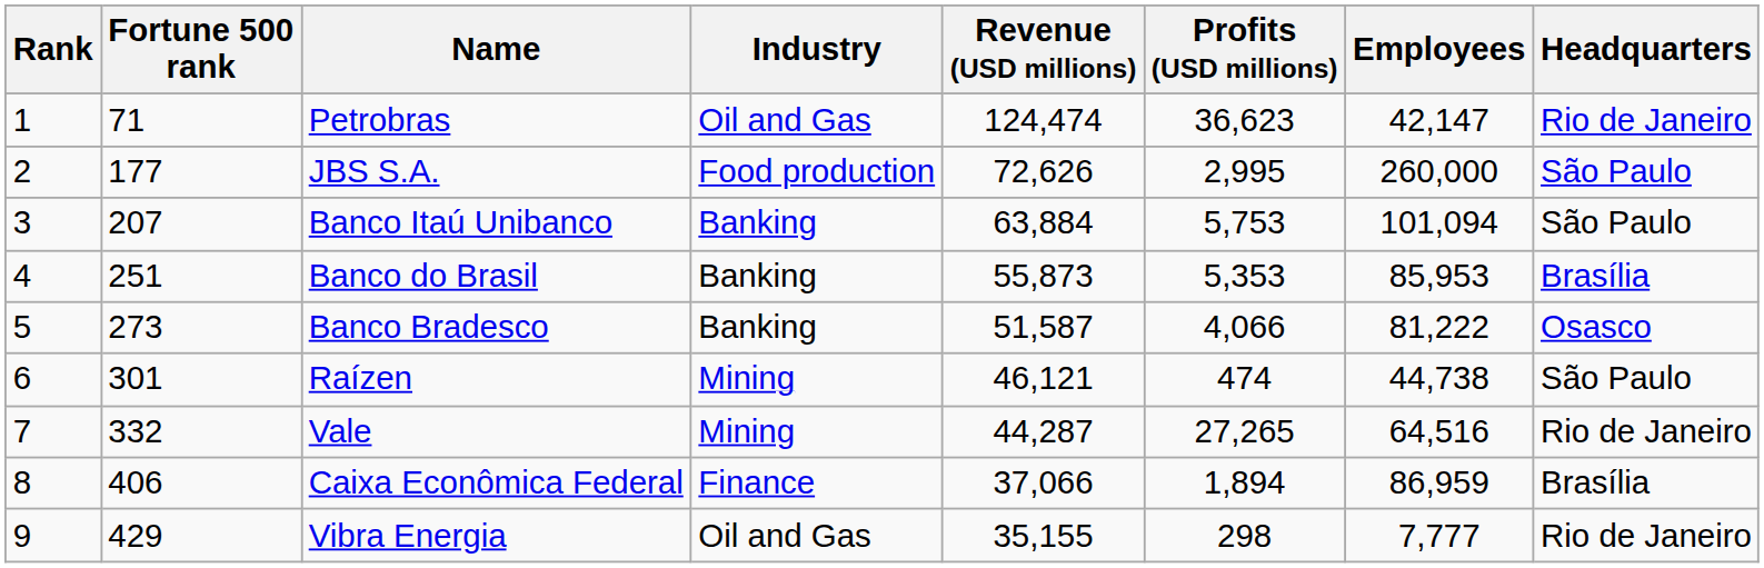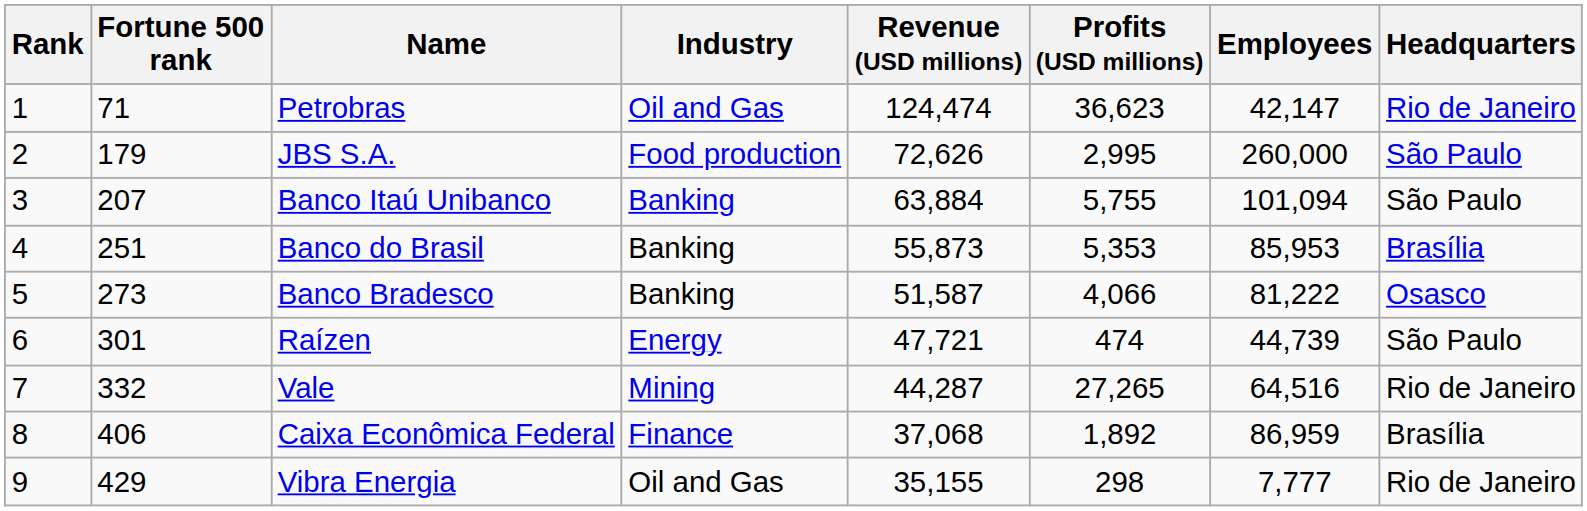 <table class="wikitable sortable">
 <tr>
 <th>Rank</th>
 <th>Fortune 500<br>rank</th>
 <th>Name</th>
 <th>Industry</th>
 <th>Revenue<br><small>(USD millions)</small></th>
 <th>Profits<br><small>(USD millions)</small></th>
 <th>Employees</th>
 <th>Headquarters</th>
 </tr>
 <tr>
 <td>1</td>
 <td>71</td>
 <td><a href='#'>Petrobras</a></td>
 <td><a href='#'>Oil and Gas</a></td>
 <td style="text-align:center;">124,474</td>
 <td style="text-align:center;">36,623</td>
 <td style="text-align:center;">42,147</td>
 <td><a href='#'>Rio de Janeiro</a></td>
 </tr>
 <tr>
 <td>2</td>
-<td>177</td>
+<td>179</td>
 <td><a href='#'>JBS S.A.</a></td>
 <td><a href='#'>Food production</a></td>
 <td style="text-align:center;">72,626</td>
 <td style="text-align:center;">2,995</td>
 <td style="text-align:center;">260,000</td>
 <td><a href='#'>São Paulo</a></td>
 </tr>
 <tr>
 <td>3</td>
 <td>207</td>
 <td><a href='#'>Banco Itaú Unibanco</a></td>
 <td><a href='#'>Banking</a></td>
 <td style="text-align:center;">63,884</td>
-<td style="text-align:center;">5,753</td>
+<td style="text-align:center;">5,755</td>
 <td style="text-align:center;">101,094</td>
 <td>São Paulo</td>
 </tr>
 <tr>
 <td>4</td>
 <td>251</td>
 <td><a href='#'>Banco do Brasil</a></td>
 <td>Banking</td>
 <td style="text-align:center;">55,873</td>
 <td style="text-align:center;">5,353</td>
 <td style="text-align:center;">85,953</td>
 <td><a href='#'>Brasília</a></td>
 </tr>
 <tr>
 <td>5</td>
 <td>273</td>
 <td><a href='#'>Banco Bradesco</a></td>
 <td>Banking</td>
 <td style="text-align:center;">51,587</td>
 <td style="text-align:center;">4,066</td>
 <td style="text-align:center;">81,222</td>
 <td><a href='#'>Osasco</a></td>
 </tr>
 <tr>
 <td>6</td>
 <td>301</td>
 <td><a href='#'>Raízen</a></td>
-<td><a href='#'>Mining</a></td>
-<td style="text-align:center;">46,121</td>
+<td><a href='#'>Energy</a></td>
+<td style="text-align:center;">47,721</td>
 <td style="text-align:center;">474</td>
-<td style="text-align:center;">44,738</td>
+<td style="text-align:center;">44,739</td>
 <td>São Paulo</td>
 </tr>
 <tr>
 <td>7</td>
 <td>332</td>
 <td><a href='#'>Vale</a></td>
 <td><a href='#'>Mining</a></td>
 <td style="text-align:center;">44,287</td>
 <td style="text-align:center;">27,265</td>
 <td style="text-align:center;">64,516</td>
 <td>Rio de Janeiro</td>
 </tr>
 <tr>
 <td>8</td>
 <td>406</td>
 <td><a href='#'>Caixa Econômica Federal</a></td>
 <td><a href='#'>Finance</a></td>
-<td style="text-align:center;">37,066</td>
-<td style="text-align:center;">1,894</td>
+<td style="text-align:center;">37,068</td>
+<td style="text-align:center;">1,892</td>
 <td style="text-align:center;">86,959</td>
 <td>Brasília</td>
 </tr>
 <tr>
 <td>9</td>
 <td>429</td>
 <td><a href='#'>Vibra Energia</a></td>
 <td>Oil and Gas</td>
 <td style="text-align:center;">35,155</td>
 <td style="text-align:center;">298</td>
 <td style="text-align:center;">7,777</td>
 <td>Rio de Janeiro</td>
 </tr>
 </table>
